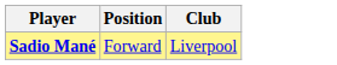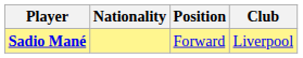 <table class="wikitable">
 <tr>
 <th scope="col">Player</th>
+<th scope="col">Nationality</th>
 <th scope="col">Position</th>
 <th scope="col">Club</th>
 </tr>
 <tr style="background-color:#FFF68F">
 <td><strong><a href='#'>Sadio Mané</a></strong></td>
+<td></td>
 <td><a href='#'>Forward</a></td>
 <td> <a href='#'>Liverpool</a></td>
 </tr>
 </table>
